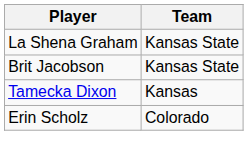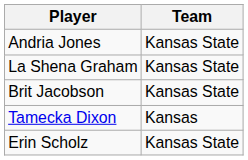 <table class="wikitable">
 <tr>
 <th>Player</th>
 <th>Team</th>
+</tr>
+<tr>
+<td>Andria Jones</td>
+<td>Kansas State</td>
 </tr>
 <tr>
 <td>La Shena Graham</td>
 <td>Kansas State</td>
 </tr>
 <tr>
 <td>Brit Jacobson</td>
 <td>Kansas State</td>
 </tr>
 <tr>
 <td><a href='#'>Tamecka Dixon</a></td>
 <td>Kansas</td>
 </tr>
 <tr>
 <td>Erin Scholz</td>
-<td>Colorado</td>
+<td>Kansas State</td>
 </tr>
 </table>
